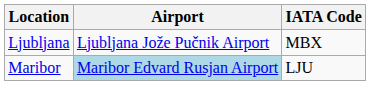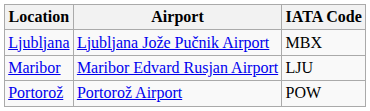 <table class="wikitable">
 <tr>
 <th>Location</th>
 <th>Airport</th>
 <th>IATA Code</th>
 </tr>
 <tr>
 <td><a href='#'>Ljubljana</a></td>
 <td><a href='#'>Ljubljana Jože Pučnik Airport</a></td>
 <td>MBX</td>
 </tr>
 <tr>
 <td><a href='#'>Maribor</a></td>
-<td style="background: lightblue;"><a href='#'>Maribor Edvard Rusjan Airport</a></td>
+<td><a href='#'>Maribor Edvard Rusjan Airport</a></td>
 <td>LJU</td>
 </tr>
+<tr>
+<td><a href='#'>Portorož</a></td>
+<td><a href='#'>Portorož Airport</a></td>
+<td>POW</td>
+</tr>
 </table>
